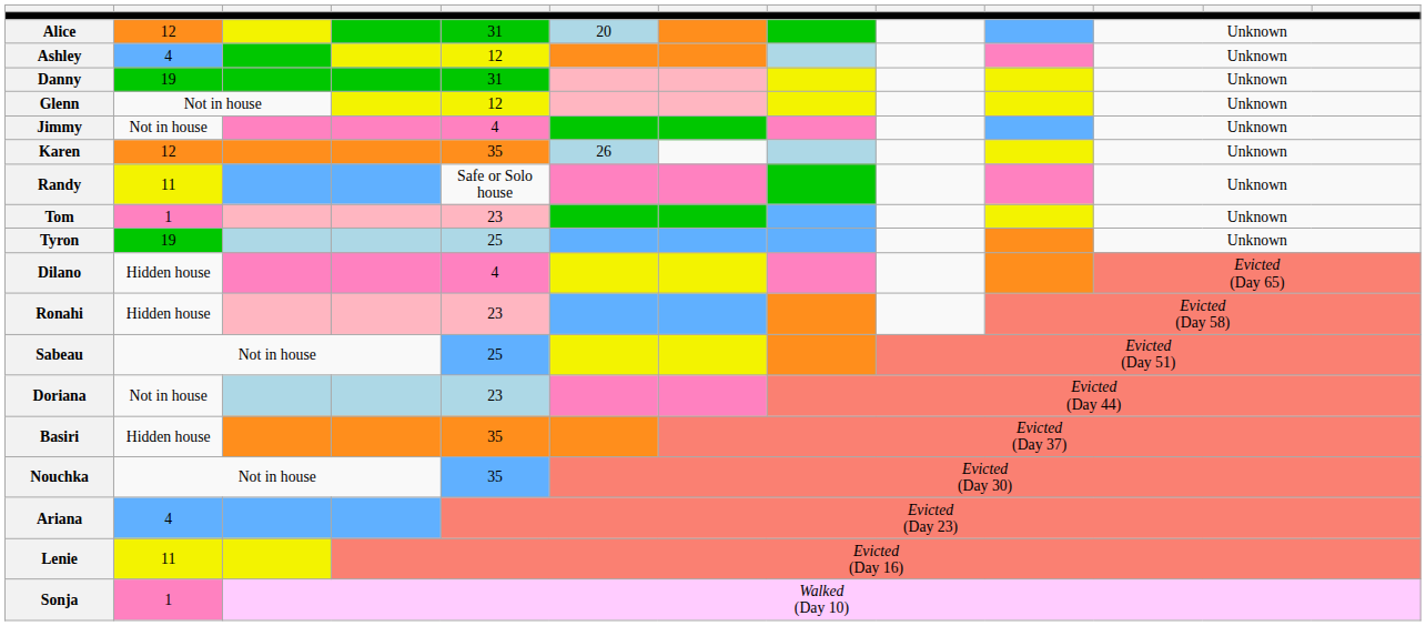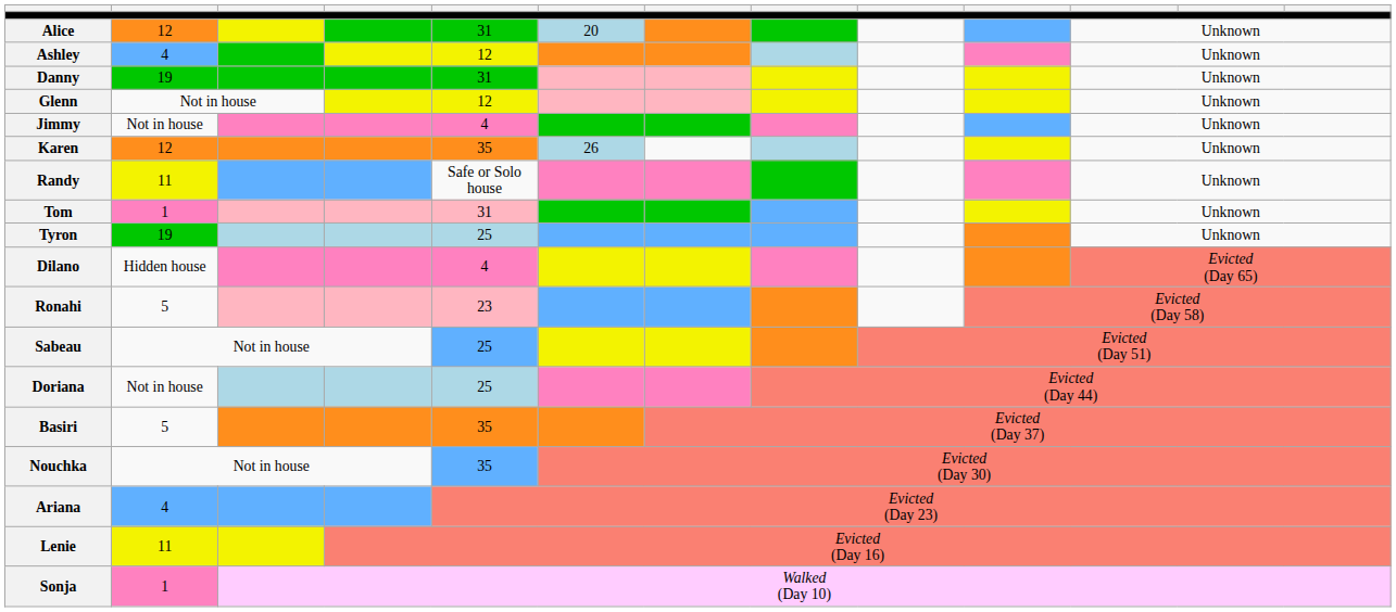 <table class="wikitable" style="text-align:center; width:100%; font-size:85%; line-height:15px">
 <tr>
 <th style="width: 5%;"></th>
 <th style="width: 5%;"></th>
 <th style="width: 5%;"></th>
 <th style="width: 5%;"></th>
 <th style="width: 5%;"></th>
 <th style="width: 5%;"></th>
 <th style="width: 5%;"></th>
 <th style="width: 5%;"></th>
 <th style="width: 5%;"></th>
 <th style="width: 5%;"></th>
 <th style="width: 5%;"></th>
 <th style="width: 5%;"></th>
 <th style="width: 5%;"></th>
 </tr>
 <tr>
 <th colspan="13" style="background:#000;"></th>
 </tr>
 <tr>
 <th>Alice</th>
 <td style="background:#FF8E1C">12</td>
 <td style="background:#F3F300"></td>
 <td style="background:#00C700"></td>
 <td style="background:#00C700">31</td>
 <td style="background:#ADD8E6">20</td>
 <td style="background:#FF8E1C"></td>
 <td style="background:#00C700"></td>
 <td></td>
 <td style="background:#60B0FF"></td>
 <td colspan="3">Unknown</td>
 </tr>
 <tr>
 <th>Ashley</th>
 <td style="background:#60B0FF">4</td>
 <td style="background:#00C700"></td>
 <td style="background:#F3F300"></td>
 <td style="background:#F3F300">12</td>
 <td style="background:#FF8E1C"></td>
 <td style="background:#FF8E1C"></td>
 <td style="background:#ADD8E6"></td>
 <td></td>
 <td style="background:#FF81C0"></td>
 <td colspan="3">Unknown</td>
 </tr>
 <tr>
 <th>Danny</th>
 <td style="background:#00C700">19</td>
 <td style="background:#00C700"></td>
 <td style="background:#00C700"></td>
 <td style="background:#00C700">31</td>
 <td style="background:#FFB6C1"></td>
 <td style="background:#FFB6C1"></td>
 <td style="background:#F3F300"></td>
 <td></td>
 <td style="background:#F3F300"></td>
 <td colspan="3">Unknown</td>
 </tr>
 <tr>
 <th>Glenn</th>
 <td colspan="2">Not in house</td>
 <td style="background:#F3F300"></td>
 <td style="background:#F3F300">12</td>
 <td style="background:#FFB6C1"></td>
 <td style="background:#FFB6C1"></td>
 <td style="background:#F3F300"></td>
 <td></td>
 <td style="background:#F3F300"></td>
 <td colspan="3">Unknown</td>
 </tr>
 <tr>
 <th>Jimmy</th>
 <td>Not in house</td>
 <td style="background:#FF81C0"></td>
 <td style="background:#FF81C0"></td>
 <td style="background:#FF81C0">4</td>
 <td style="background:#00C700"></td>
 <td style="background:#00C700"></td>
 <td style="background:#FF81C0"></td>
 <td></td>
 <td style="background:#60B0FF"></td>
 <td colspan="3">Unknown</td>
 </tr>
 <tr>
 <th>Karen</th>
 <td style="background:#FF8E1C">12</td>
 <td style="background:#FF8E1C"></td>
 <td style="background:#FF8E1C"></td>
 <td style="background:#FF8E1C">35</td>
 <td style="background:#ADD8E6">26</td>
 <td></td>
 <td style="background:#ADD8E6"></td>
 <td></td>
 <td style="background:#F3F300"></td>
 <td colspan="3">Unknown</td>
 </tr>
 <tr>
 <th>Randy</th>
 <td style="background:#F3F300">11</td>
 <td style="background:#60B0FF"></td>
 <td style="background:#60B0FF"></td>
 <td>Safe or Solo <br> house</td>
 <td style="background:#FF81C0"></td>
 <td style="background:#FF81C0"></td>
 <td style="background:#00C700"></td>
 <td></td>
 <td style="background:#FF81C0"></td>
 <td colspan="3">Unknown</td>
 </tr>
 <tr>
 <th>Tom</th>
 <td style="background:#FF81C0">1</td>
 <td style="background:#FFB6C1"></td>
 <td style="background:#FFB6C1"></td>
-<td style="background:#FFB6C1">23</td>
+<td style="background:#FFB6C1">31</td>
 <td style="background:#00C700"></td>
 <td style="background:#00C700"></td>
 <td style="background:#60B0FF"></td>
 <td></td>
 <td style="background:#F3F300"></td>
 <td colspan="3">Unknown</td>
 </tr>
 <tr>
 <th>Tyron</th>
 <td style="background:#00C700">19</td>
 <td style="background:#ADD8E6"></td>
 <td style="background:#ADD8E6"></td>
 <td style="background:#ADD8E6">25</td>
 <td style="background:#60B0FF"></td>
 <td style="background:#60B0FF"></td>
 <td style="background:#60B0FF"></td>
 <td></td>
 <td style="background:#FF8E1C"></td>
 <td colspan="3">Unknown</td>
 </tr>
 <tr>
 <th>Dilano</th>
 <td>Hidden house</td>
 <td style="background:#FF81C0"></td>
 <td style="background:#FF81C0"></td>
 <td style="background:#FF81C0">4</td>
 <td style="background:#F3F300"></td>
 <td style="background:#F3F300"></td>
 <td style="background:#FF81C0"></td>
 <td></td>
 <td style="background:#FF8E1C"></td>
 <td colspan="3" style="background:salmon;" align="center"><em>Evicted</em><br>(Day 65)</td>
 </tr>
 <tr>
 <th>Ronahi</th>
-<td>Hidden house</td>
+<td>5</td>
 <td style="background:#FFB6C1"></td>
 <td style="background:#FFB6C1"></td>
 <td style="background:#FFB6C1">23</td>
 <td style="background:#60B0FF"></td>
 <td style="background:#60B0FF"></td>
 <td style="background:#FF8E1C"></td>
 <td></td>
 <td colspan="4" style="background:salmon;" align="center"><em>Evicted</em><br>(Day 58)</td>
 </tr>
 <tr>
 <th>Sabeau</th>
 <td colspan="3">Not in house</td>
 <td style="background:#60B0FF">25</td>
 <td style="background:#F3F300"></td>
 <td style="background:#F3F300"></td>
 <td style="background:#FF8E1C"></td>
 <td colspan="5" style="background:salmon;" align="center"><em>Evicted</em><br>(Day 51)</td>
 </tr>
 <tr>
 <th>Doriana</th>
 <td>Not in house</td>
 <td style="background:#ADD8E6"></td>
 <td style="background:#ADD8E6"></td>
-<td style="background:#ADD8E6">23</td>
+<td style="background:#ADD8E6">25</td>
 <td style="background:#FF81C0"></td>
 <td style="background:#FF81C0"></td>
 <td colspan="6" style="background:salmon;" align="center"><em>Evicted</em><br>(Day 44)</td>
 </tr>
 <tr>
 <th>Basiri</th>
-<td>Hidden house</td>
+<td>5</td>
 <td style="background:#FF8E1C"></td>
 <td style="background:#FF8E1C"></td>
 <td style="background:#FF8E1C">35</td>
 <td style="background:#FF8E1C"></td>
 <td colspan="7" style="background:salmon;" align="center"><em>Evicted</em><br>(Day 37)</td>
 </tr>
 <tr>
 <th>Nouchka</th>
 <td colspan="3">Not in house</td>
 <td style="background:#60B0FF">35</td>
 <td colspan="8" style="background:salmon;" align="center"><em>Evicted</em><br>(Day 30)</td>
 </tr>
 <tr>
 <th>Ariana</th>
 <td style="background:#60B0FF">4</td>
 <td style="background:#60B0FF"></td>
 <td style="background:#60B0FF"></td>
 <td colspan="9" style="background:salmon;" align="center"><em>Evicted</em><br>(Day 23)</td>
 </tr>
 <tr>
 <th>Lenie</th>
 <td style="background:#F3F300">11</td>
 <td style="background:#F3F300"></td>
 <td colspan="10" style="background:salmon;" align="center"><em>Evicted</em><br>(Day 16)</td>
 </tr>
 <tr>
 <th>Sonja</th>
 <td style="background:#FF81C0">1</td>
 <td colspan="11" style="background:#fcf"><em>Walked</em><br>(Day 10)</td>
 </tr>
 </table>
